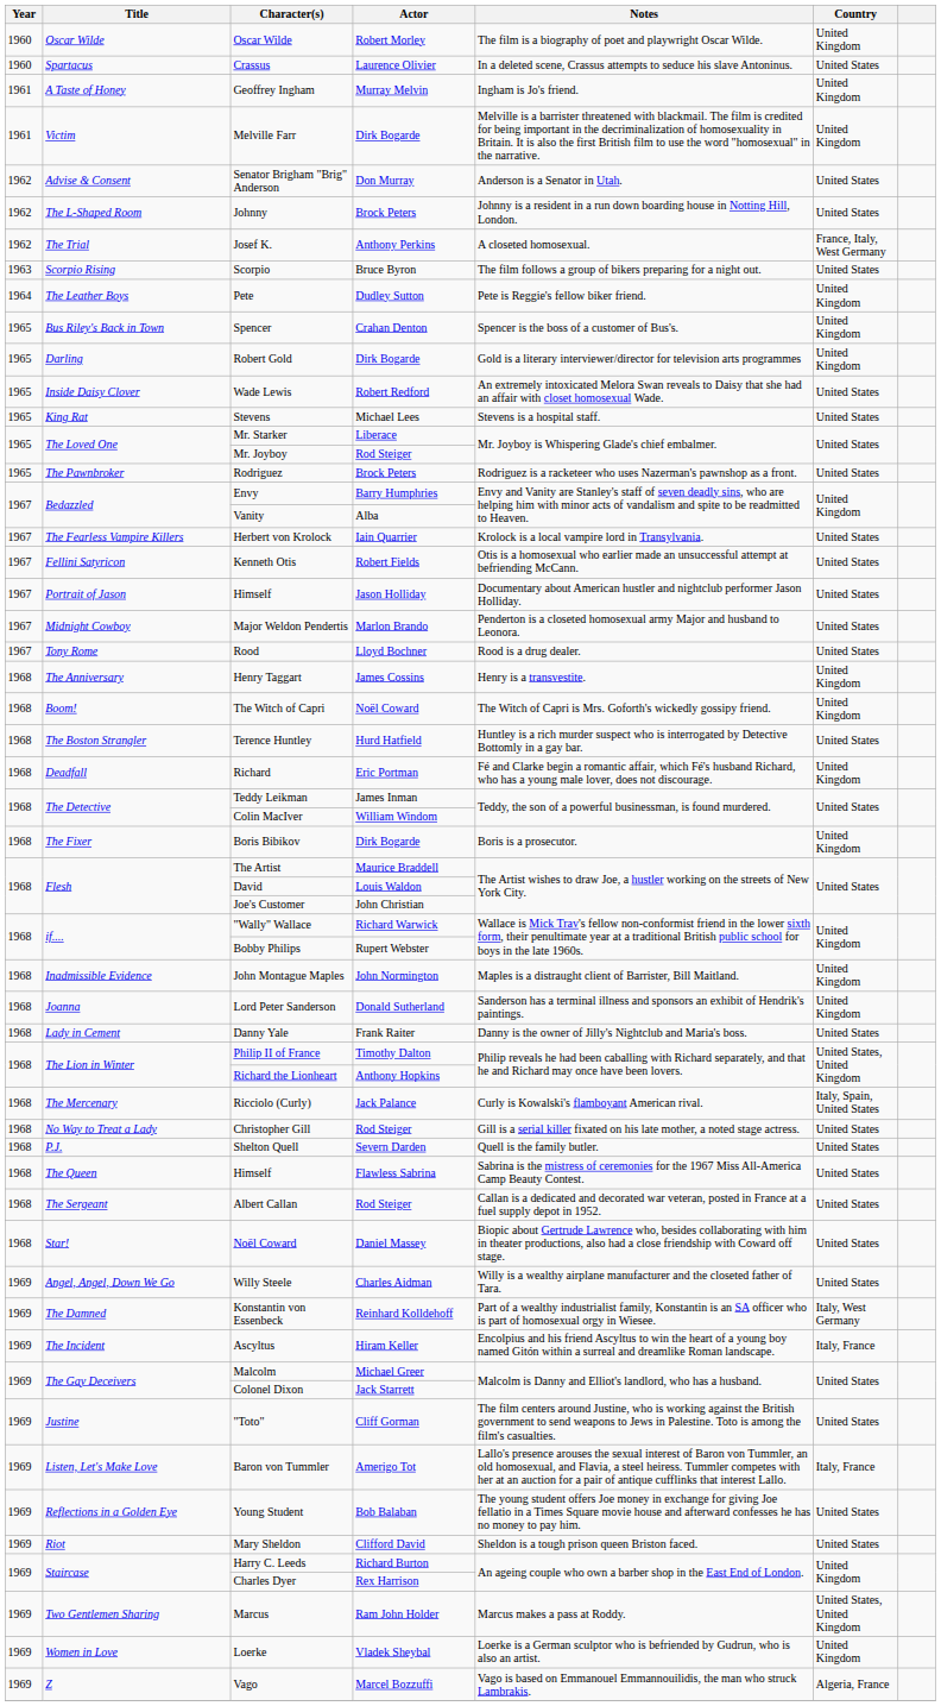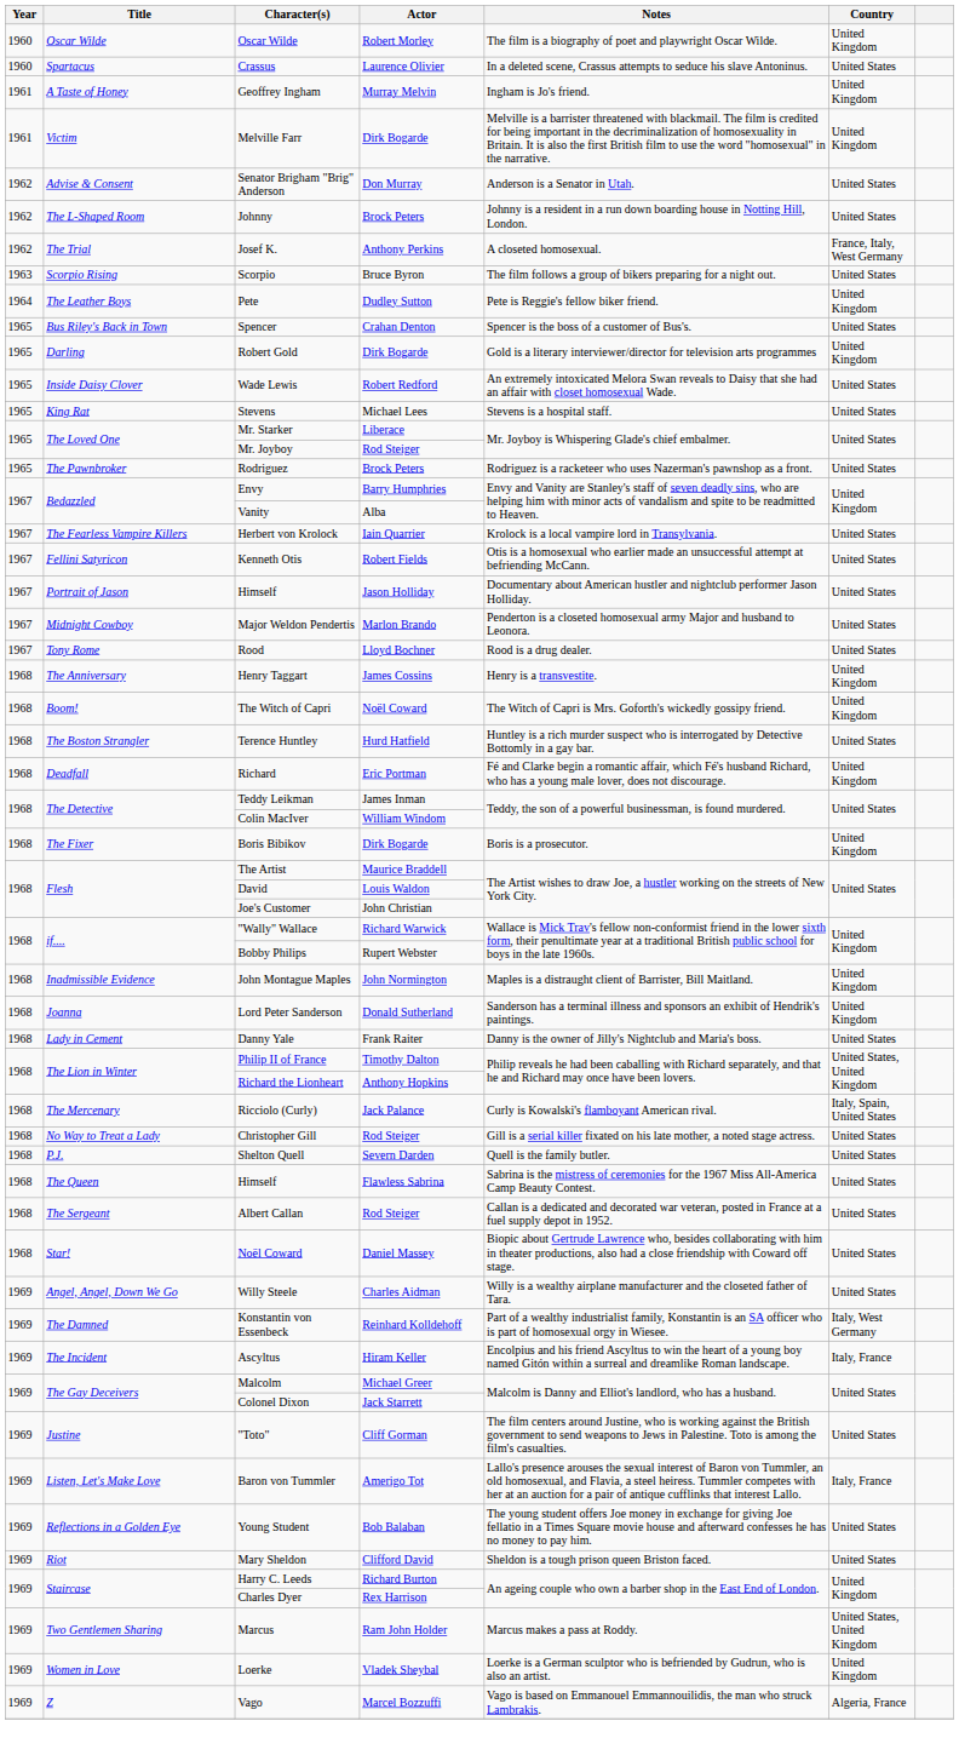 <table class="wikitable sortable" style="width: 100%">
 <tr>
 <th style="width:4%;">Year</th>
 <th style="width:20%;">Title</th>
 <th style="width:13%;">Character(s)</th>
 <th style="width:13%;">Actor</th>
 <th style="width:36%;">Notes</th>
 <th style="width:9%;">Country</th>
 <th style="width:4%;" class="unsortable"></th>
 </tr>
 <tr>
 <td>1960</td>
 <td><em><a href='#'>Oscar Wilde</a></em></td>
 <td><a href='#'>Oscar Wilde</a></td>
 <td><a href='#'>Robert Morley</a></td>
 <td>The film is a biography of poet and playwright Oscar Wilde.</td>
 <td>United Kingdom</td>
 <td></td>
 </tr>
 <tr>
 <td>1960</td>
 <td><em><a href='#'>Spartacus</a></em></td>
 <td><a href='#'>Crassus</a></td>
 <td><a href='#'>Laurence Olivier</a></td>
 <td>In a deleted scene, Crassus attempts to seduce his slave Antoninus.</td>
 <td>United States</td>
 <td></td>
 </tr>
 <tr>
 <td>1961</td>
 <td><em><a href='#'>A Taste of Honey</a></em></td>
 <td>Geoffrey Ingham</td>
 <td><a href='#'>Murray Melvin</a></td>
 <td>Ingham is Jo's friend.</td>
 <td>United Kingdom</td>
 <td></td>
 </tr>
 <tr>
 <td>1961</td>
 <td><em><a href='#'>Victim</a></em></td>
 <td>Melville Farr</td>
 <td><a href='#'>Dirk Bogarde</a></td>
 <td>Melville is a barrister threatened with blackmail.  The film is credited for being important in the decriminalization of homosexuality in Britain. It is also the first British film to use the word "homosexual" in the narrative.</td>
 <td>United Kingdom</td>
 <td></td>
 </tr>
 <tr>
 <td>1962</td>
 <td><em><a href='#'>Advise & Consent</a></em></td>
 <td>Senator Brigham "Brig" Anderson</td>
 <td><a href='#'>Don Murray</a></td>
 <td>Anderson is a Senator in <a href='#'>Utah</a>.</td>
 <td>United States</td>
 <td></td>
 </tr>
 <tr>
 <td>1962</td>
 <td><em><a href='#'>The L-Shaped Room</a></em></td>
 <td>Johnny</td>
 <td><a href='#'>Brock Peters</a></td>
 <td>Johnny is a resident in a run down boarding house in <a href='#'>Notting Hill</a>, London.</td>
 <td>United States</td>
 <td></td>
 </tr>
 <tr>
 <td>1962</td>
 <td><em><a href='#'>The Trial</a></em></td>
 <td>Josef K.</td>
 <td><a href='#'>Anthony Perkins</a></td>
 <td>A closeted homosexual.</td>
 <td>France, Italy, West Germany</td>
 <td></td>
 </tr>
 <tr>
 <td>1963</td>
 <td><em><a href='#'>Scorpio Rising</a></em></td>
 <td>Scorpio</td>
 <td>Bruce Byron</td>
 <td>The film follows a group of bikers preparing for a night out.</td>
 <td>United States</td>
 <td></td>
 </tr>
 <tr>
 <td>1964</td>
 <td><em><a href='#'>The Leather Boys</a></em></td>
 <td>Pete</td>
 <td><a href='#'>Dudley Sutton</a></td>
 <td>Pete is Reggie's fellow biker friend.</td>
 <td>United Kingdom</td>
 <td></td>
 </tr>
 <tr>
 <td>1965</td>
 <td><em><a href='#'>Bus Riley's Back in Town</a></em></td>
 <td>Spencer</td>
 <td><a href='#'>Crahan Denton</a></td>
 <td>Spencer is the boss of a customer of Bus's.</td>
-<td>United Kingdom</td>
+<td>United States</td>
 <td></td>
 </tr>
 <tr>
 <td>1965</td>
 <td><em><a href='#'>Darling</a></em></td>
 <td>Robert Gold</td>
 <td><a href='#'>Dirk Bogarde</a></td>
 <td>Gold is a literary interviewer/director for television arts programmes</td>
 <td>United Kingdom</td>
 <td></td>
 </tr>
 <tr>
 <td>1965</td>
 <td><em><a href='#'>Inside Daisy Clover</a></em></td>
 <td>Wade Lewis</td>
 <td><a href='#'>Robert Redford</a></td>
 <td>An extremely intoxicated Melora Swan reveals to Daisy that she had an affair with <a href='#'>closet homosexual</a> Wade.</td>
 <td>United States</td>
 <td></td>
 </tr>
 <tr>
 <td>1965</td>
 <td><em><a href='#'>King Rat</a></em></td>
 <td>Stevens</td>
 <td>Michael Lees</td>
 <td>Stevens is a hospital staff.</td>
 <td>United States</td>
 <td></td>
 </tr>
 <tr>
 <td rowspan="2">1965</td>
 <td rowspan="2"><em><a href='#'>The Loved One</a></em></td>
 <td>Mr. Starker</td>
 <td><a href='#'>Liberace</a></td>
 <td rowspan="2">Mr. Joyboy is Whispering Glade's chief embalmer.</td>
 <td rowspan="2">United States</td>
 <td rowspan="2"></td>
 </tr>
 <tr>
 <td>Mr. Joyboy</td>
 <td><a href='#'>Rod Steiger</a></td>
 </tr>
 <tr>
 <td>1965</td>
 <td><em><a href='#'>The Pawnbroker</a></em></td>
 <td>Rodriguez</td>
 <td><a href='#'>Brock Peters</a></td>
 <td>Rodriguez is a racketeer who uses Nazerman's pawnshop as a front.</td>
 <td>United States</td>
 <td></td>
 </tr>
 <tr>
 <td rowspan="2">1967</td>
 <td rowspan="2"><em><a href='#'>Bedazzled</a></em></td>
 <td>Envy</td>
 <td><a href='#'>Barry Humphries</a></td>
 <td rowspan="2">Envy and Vanity are Stanley's staff of <a href='#'>seven deadly sins</a>, who are helping him with minor acts of vandalism and spite to be readmitted to Heaven.</td>
 <td rowspan="2">United Kingdom</td>
 <td rowspan="2"></td>
 </tr>
 <tr>
 <td>Vanity</td>
 <td>Alba</td>
 </tr>
 <tr>
 <td>1967</td>
 <td><em><a href='#'>The Fearless Vampire Killers</a></em></td>
 <td>Herbert von Krolock</td>
 <td><a href='#'>Iain Quarrier</a></td>
 <td>Krolock is a local vampire lord in <a href='#'>Transylvania</a>.</td>
 <td>United States</td>
 <td></td>
 </tr>
 <tr>
 <td>1967</td>
 <td><em><a href='#'>Fellini Satyricon</a></em></td>
 <td>Kenneth Otis</td>
 <td><a href='#'>Robert Fields</a></td>
 <td>Otis is a homosexual who earlier made an unsuccessful attempt at befriending McCann.</td>
 <td>United States</td>
 <td></td>
 </tr>
 <tr>
 <td>1967</td>
 <td><em><a href='#'>Portrait of Jason</a></em></td>
 <td>Himself</td>
 <td><a href='#'>Jason Holliday</a></td>
 <td>Documentary about American hustler and nightclub performer Jason Holliday.</td>
 <td>United States</td>
 <td></td>
 </tr>
 <tr>
 <td>1967</td>
 <td><em><a href='#'>Midnight Cowboy</a></em></td>
 <td>Major Weldon Pendertis</td>
 <td><a href='#'>Marlon Brando</a></td>
 <td>Penderton is a closeted homosexual army Major and husband to Leonora.</td>
 <td>United States</td>
 <td></td>
 </tr>
 <tr>
 <td>1967</td>
 <td><em><a href='#'>Tony Rome</a></em></td>
 <td>Rood</td>
 <td><a href='#'>Lloyd Bochner</a></td>
 <td>Rood is a drug dealer.</td>
 <td>United States</td>
 <td></td>
 </tr>
 <tr>
 <td>1968</td>
 <td><em><a href='#'>The Anniversary</a></em></td>
 <td>Henry Taggart</td>
 <td><a href='#'>James Cossins</a></td>
 <td>Henry is a <a href='#'>transvestite</a>.</td>
 <td>United Kingdom</td>
 <td></td>
 </tr>
 <tr>
 <td>1968</td>
 <td><em><a href='#'>Boom!</a></em></td>
 <td>The Witch of Capri</td>
 <td><a href='#'>Noël Coward</a></td>
 <td>The Witch of Capri is Mrs. Goforth's wickedly gossipy friend.</td>
 <td>United Kingdom</td>
 <td></td>
 </tr>
 <tr>
 <td>1968</td>
 <td><em><a href='#'>The Boston Strangler</a></em></td>
 <td>Terence Huntley</td>
 <td><a href='#'>Hurd Hatfield</a></td>
 <td>Huntley is a rich murder suspect who is interrogated by Detective Bottomly in a gay bar.</td>
 <td>United States</td>
 <td></td>
 </tr>
 <tr>
 <td>1968</td>
 <td><em><a href='#'>Deadfall</a></em></td>
 <td>Richard</td>
 <td><a href='#'>Eric Portman</a></td>
 <td>Fé and Clarke begin a romantic affair, which Fé's husband Richard, who has a young male lover, does not discourage.</td>
 <td>United Kingdom</td>
 <td></td>
 </tr>
 <tr>
 <td rowspan="2">1968</td>
 <td rowspan="2"><em><a href='#'>The Detective</a></em></td>
 <td>Teddy Leikman</td>
 <td>James Inman</td>
 <td rowspan="2">Teddy, the son of a powerful businessman, is found murdered.</td>
 <td rowspan="2">United States</td>
 <td rowspan="2"></td>
 </tr>
 <tr>
 <td>Colin MacIver</td>
 <td><a href='#'>William Windom</a></td>
 </tr>
 <tr>
 <td>1968</td>
 <td><em><a href='#'>The Fixer</a></em></td>
 <td>Boris Bibikov</td>
 <td><a href='#'>Dirk Bogarde</a></td>
 <td>Boris is a prosecutor.</td>
 <td>United Kingdom</td>
 <td></td>
 </tr>
 <tr>
 <td rowspan="3">1968</td>
 <td rowspan="3"><em><a href='#'>Flesh</a></em></td>
 <td>The Artist</td>
 <td><a href='#'>Maurice Braddell</a></td>
 <td rowspan="3">The Artist wishes to draw Joe, a <a href='#'>hustler</a> working on the streets of New York City.</td>
 <td rowspan="3">United States</td>
 <td rowspan="3"></td>
 </tr>
 <tr>
 <td>David</td>
 <td><a href='#'>Louis Waldon</a></td>
 </tr>
 <tr>
 <td>Joe's Customer</td>
 <td>John Christian</td>
 </tr>
 <tr>
 <td rowspan="2">1968</td>
 <td rowspan="2"><em><a href='#'>if....</a></em></td>
 <td>"Wally" Wallace</td>
 <td><a href='#'>Richard Warwick</a></td>
 <td rowspan="2">Wallace is <a href='#'>Mick Trav</a>'s fellow non-conformist friend in the lower <a href='#'>sixth form</a>, their penultimate year at a traditional British <a href='#'>public school</a> for boys in the late 1960s.</td>
 <td rowspan="2">United Kingdom</td>
 <td rowspan="2"></td>
 </tr>
 <tr>
 <td>Bobby Philips</td>
 <td>Rupert Webster</td>
 </tr>
 <tr>
 <td>1968</td>
 <td><em><a href='#'>Inadmissible Evidence</a></em></td>
 <td>John Montague Maples</td>
 <td><a href='#'>John Normington</a></td>
 <td>Maples is a distraught client of Barrister, Bill Maitland.</td>
 <td>United Kingdom</td>
 <td></td>
 </tr>
 <tr>
 <td>1968</td>
 <td><em><a href='#'>Joanna</a></em></td>
 <td>Lord Peter Sanderson</td>
 <td><a href='#'>Donald Sutherland</a></td>
 <td>Sanderson has a terminal illness and sponsors an exhibit of Hendrik's paintings.</td>
 <td>United Kingdom</td>
 <td></td>
 </tr>
 <tr>
 <td>1968</td>
 <td><em><a href='#'>Lady in Cement</a></em></td>
 <td>Danny Yale</td>
 <td>Frank Raiter</td>
 <td>Danny is the owner of Jilly's Nightclub and Maria's boss.</td>
 <td>United States</td>
 <td></td>
 </tr>
 <tr>
 <td rowspan="2">1968</td>
 <td rowspan="2"><em><a href='#'>The Lion in Winter</a></em></td>
 <td><a href='#'>Philip II of France</a></td>
 <td><a href='#'>Timothy Dalton</a></td>
 <td rowspan="2">Philip reveals he had been caballing with Richard separately, and that he and Richard may once have been lovers.</td>
 <td rowspan="2">United States, United Kingdom</td>
 <td rowspan="2"></td>
 </tr>
 <tr>
 <td><a href='#'>Richard the Lionheart</a></td>
 <td><a href='#'>Anthony Hopkins</a></td>
 </tr>
 <tr>
 <td>1968</td>
 <td><em><a href='#'>The Mercenary</a></em></td>
 <td>Ricciolo (Curly)</td>
 <td><a href='#'>Jack Palance</a></td>
 <td>Curly is Kowalski's <a href='#'>flamboyant</a> American rival.</td>
 <td>Italy, Spain, United States</td>
 <td></td>
 </tr>
 <tr>
 <td>1968</td>
 <td><em><a href='#'>No Way to Treat a Lady</a></em></td>
 <td>Christopher Gill</td>
 <td><a href='#'>Rod Steiger</a></td>
 <td>Gill is a <a href='#'>serial killer</a> fixated on his late mother, a noted stage actress.</td>
 <td>United States</td>
 <td></td>
 </tr>
 <tr>
 <td>1968</td>
 <td><em><a href='#'>P.J.</a></em></td>
 <td>Shelton Quell</td>
 <td><a href='#'>Severn Darden</a></td>
 <td>Quell is the family butler.</td>
 <td>United States</td>
 <td></td>
 </tr>
 <tr>
 <td>1968</td>
 <td><em><a href='#'>The Queen</a></em></td>
 <td>Himself</td>
 <td><a href='#'>Flawless Sabrina</a></td>
 <td>Sabrina is the <a href='#'>mistress of ceremonies</a> for the 1967 Miss All-America Camp Beauty Contest.</td>
 <td>United States</td>
 <td></td>
 </tr>
 <tr>
 <td>1968</td>
 <td><em><a href='#'>The Sergeant</a></em></td>
 <td>Albert Callan</td>
 <td><a href='#'>Rod Steiger</a></td>
 <td>Callan is a dedicated and decorated war veteran, posted in France at a fuel supply depot in 1952.</td>
 <td>United States</td>
 <td></td>
 </tr>
 <tr>
 <td>1968</td>
 <td><em><a href='#'>Star!</a></em></td>
 <td><a href='#'>Noël Coward</a></td>
 <td><a href='#'>Daniel Massey</a></td>
 <td>Biopic about <a href='#'>Gertrude Lawrence</a> who, besides collaborating with him in theater productions, also had a close friendship with Coward off stage.</td>
 <td>United States</td>
 <td></td>
 </tr>
 <tr>
 <td>1969</td>
 <td><em><a href='#'>Angel, Angel, Down We Go</a></em></td>
 <td>Willy Steele</td>
 <td><a href='#'>Charles Aidman</a></td>
 <td>Willy is a wealthy airplane manufacturer and the closeted father of Tara.</td>
 <td>United States</td>
 <td></td>
 </tr>
 <tr>
 <td>1969</td>
 <td><em><a href='#'>The Damned</a></em></td>
 <td>Konstantin von Essenbeck</td>
 <td><a href='#'>Reinhard Kolldehoff</a></td>
 <td>Part of a wealthy industrialist family, Konstantin is an <a href='#'>SA</a> officer who is part of homosexual orgy in Wiesee.</td>
 <td>Italy, West Germany</td>
 <td></td>
 </tr>
 <tr>
 <td>1969</td>
 <td><em><a href='#'>The Incident</a></em></td>
 <td>Ascyltus</td>
 <td><a href='#'>Hiram Keller</a></td>
 <td>Encolpius and his friend Ascyltus to win the heart of a young boy named Gitón within a surreal and dreamlike Roman landscape.</td>
 <td>Italy, France</td>
 <td></td>
 </tr>
 <tr>
 <td rowspan="2">1969</td>
 <td rowspan="2"><em><a href='#'>The Gay Deceivers</a></em></td>
 <td>Malcolm</td>
 <td><a href='#'>Michael Greer</a></td>
 <td rowspan="2">Malcolm is Danny and Elliot's landlord, who has a husband.</td>
 <td rowspan="2">United States</td>
 <td rowspan="2"></td>
 </tr>
 <tr>
 <td>Colonel Dixon</td>
 <td><a href='#'>Jack Starrett</a></td>
 </tr>
 <tr>
 <td>1969</td>
 <td><em><a href='#'>Justine</a></em></td>
 <td>"Toto"</td>
 <td><a href='#'>Cliff Gorman</a></td>
 <td>The film centers around Justine, who is working against the British government to send weapons to Jews in Palestine. Toto is among the film's casualties.</td>
 <td>United States</td>
 <td></td>
 </tr>
 <tr>
 <td>1969</td>
 <td><em><a href='#'>Listen, Let's Make Love</a></em></td>
 <td>Baron von Tummler</td>
 <td><a href='#'>Amerigo Tot</a></td>
 <td>Lallo's presence arouses the sexual interest of Baron von Tummler, an old homosexual, and Flavia, a steel heiress. Tummler competes with her at an auction for a pair of antique cufflinks that interest Lallo.</td>
 <td>Italy, France</td>
 <td></td>
 </tr>
 <tr>
 <td>1969</td>
 <td><em><a href='#'>Reflections in a Golden Eye</a></em></td>
 <td>Young Student</td>
 <td><a href='#'>Bob Balaban</a></td>
 <td>The young student offers Joe money in exchange for giving Joe fellatio in a Times Square movie house and afterward confesses he has no money to pay him.</td>
 <td>United States</td>
 <td></td>
 </tr>
 <tr>
 <td>1969</td>
 <td><em><a href='#'>Riot</a></em></td>
 <td>Mary Sheldon</td>
 <td><a href='#'>Clifford David</a></td>
 <td>Sheldon is a tough prison queen Briston faced.</td>
 <td>United States</td>
 <td></td>
 </tr>
 <tr>
 <td rowspan="2">1969</td>
 <td rowspan="2"><em><a href='#'>Staircase</a></em></td>
 <td>Harry C. Leeds</td>
 <td><a href='#'>Richard Burton</a></td>
 <td rowspan="2">An ageing couple who own a barber shop in the <a href='#'>East End of London</a>.</td>
 <td rowspan="2">United Kingdom</td>
 <td rowspan="2"></td>
 </tr>
 <tr>
 <td>Charles Dyer</td>
 <td><a href='#'>Rex Harrison</a></td>
 </tr>
 <tr>
 <td>1969</td>
 <td><em><a href='#'>Two Gentlemen Sharing</a></em></td>
 <td>Marcus</td>
 <td><a href='#'>Ram John Holder</a></td>
 <td>Marcus makes a pass at Roddy.</td>
 <td>United States, United Kingdom</td>
 <td></td>
 </tr>
 <tr>
 <td>1969</td>
 <td><em><a href='#'>Women in Love</a></em></td>
 <td>Loerke</td>
 <td><a href='#'>Vladek Sheybal</a></td>
 <td>Loerke is a German sculptor who is befriended by Gudrun, who is also an artist.</td>
 <td>United Kingdom</td>
 <td></td>
 </tr>
 <tr>
 <td>1969</td>
 <td><em><a href='#'>Z</a></em></td>
 <td>Vago</td>
 <td><a href='#'>Marcel Bozzuffi</a></td>
 <td>Vago is based on Emmanouel Emmannouilidis, the man who struck <a href='#'>Lambrakis</a>.</td>
 <td>Algeria, France</td>
 <td></td>
 </tr>
 <tr>
 </tr>
 </table>
